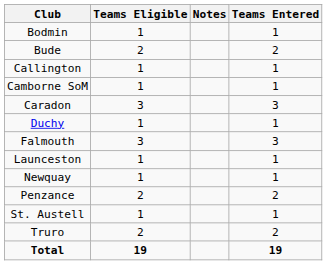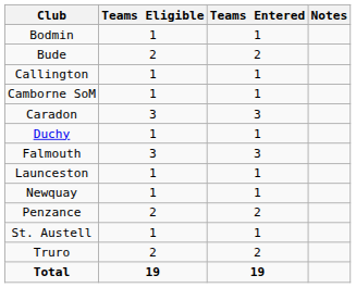 <table class="wikitable">
 <tr>
 <th align=center>Club</th>
 <th align=center>Teams Eligible</th>
+<th align=center>Teams Entered</th>
 <th align=center>Notes</th>
-<th align=center>Teams Entered</th>
 </tr>
 <tr>
 <td align=center>Bodmin</td>
 <td align=center>1</td>
+<td align=center>1</td>
 <td></td>
-<td align=center>1</td>
 </tr>
 <tr>
 <td align=center>Bude</td>
 <td align=center>2</td>
+<td align=center>2</td>
 <td></td>
-<td align=center>2</td>
 </tr>
 <tr>
 <td align=center>Callington</td>
 <td align=center>1</td>
+<td align=center>1</td>
 <td></td>
-<td align=center>1</td>
 </tr>
 <tr>
 <td align=center>Camborne SoM</td>
 <td align=center>1</td>
+<td align=center>1</td>
 <td></td>
-<td align=center>1</td>
 </tr>
 <tr>
 <td align=center>Caradon</td>
 <td align=center>3</td>
+<td align=center>3</td>
 <td></td>
-<td align=center>3</td>
 </tr>
 <tr>
 <td align=center><a href='#'>Duchy</a></td>
 <td align=center>1</td>
+<td align=center>1</td>
 <td></td>
-<td align=center>1</td>
 </tr>
 <tr>
 <td align=center>Falmouth</td>
 <td align=center>3</td>
+<td align=center>3</td>
 <td></td>
-<td align=center>3</td>
 </tr>
 <tr>
 <td align=center>Launceston</td>
 <td align=center>1</td>
+<td align=center>1</td>
 <td></td>
-<td align=center>1</td>
 </tr>
 <tr>
 <td align=center>Newquay</td>
 <td align=center>1</td>
+<td align=center>1</td>
 <td></td>
-<td align=center>1</td>
 </tr>
 <tr>
 <td align=center>Penzance</td>
 <td align=center>2</td>
+<td align=center>2</td>
 <td></td>
-<td align=center>2</td>
 </tr>
 <tr>
 <td align=center>St. Austell</td>
 <td align=center>1</td>
+<td align=center>1</td>
 <td></td>
-<td align=center>1</td>
 </tr>
 <tr>
 <td align=center>Truro</td>
 <td align=center>2</td>
+<td align=center>2</td>
 <td></td>
-<td align=center>2</td>
 </tr>
 <tr>
 <td align=center><strong>Total</strong></td>
 <td align=center><strong>19</strong></td>
+<td align=center><strong>19</strong></td>
 <td></td>
-<td align=center><strong>19</strong></td>
 </tr>
 </table>
